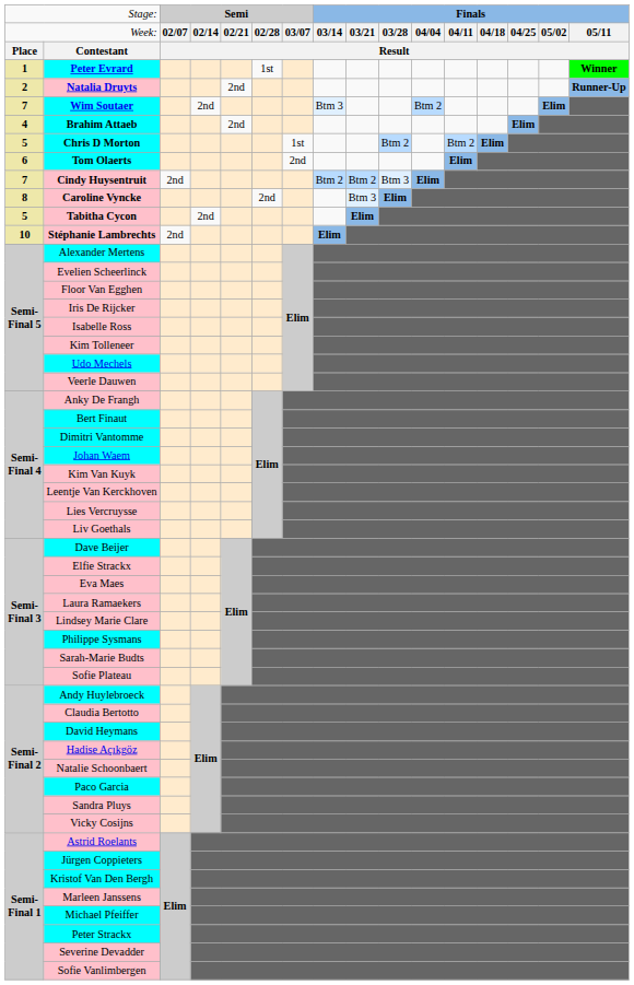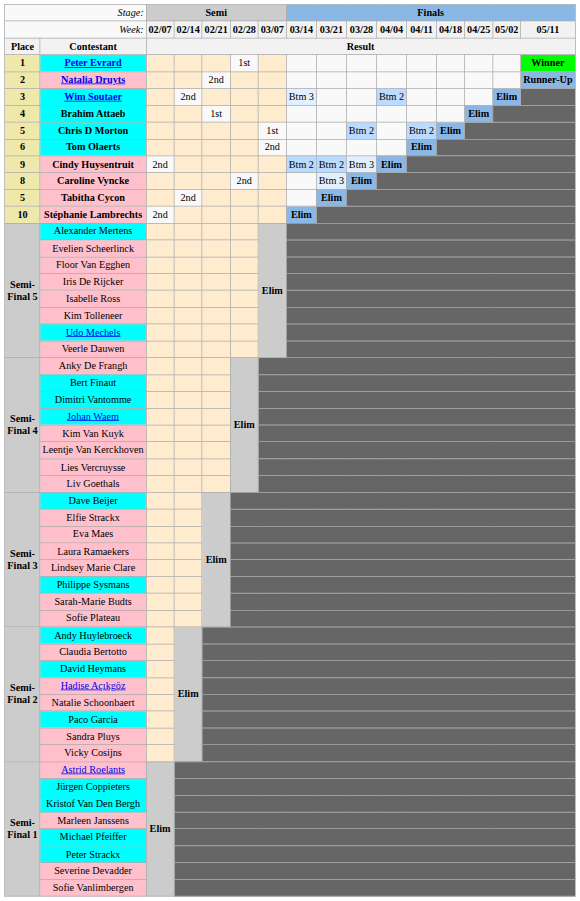 <table class="wikitable" style="margin:1em auto; text-align:center; font-size:85%">
 <tr>
 <td style = "text-align:right;" colspan="2"><em>Stage:</em></td>
 <td style = "background:#ccc;" colspan="5"><strong>Semi</strong></td>
 <td style = "background:#8ab8e6;" colspan="9"><strong>Finals</strong></td>
 </tr>
 <tr>
 <td style = "text-align:right;" colspan="2"><em>Week:</em></td>
 <th>02/07</th>
 <th>02/14</th>
 <th>02/21</th>
 <th>02/28</th>
 <th>03/07</th>
 <th>03/14</th>
 <th>03/21</th>
 <th>03/28</th>
 <th>04/04</th>
 <th>04/11</th>
 <th>04/18</th>
 <th>04/25</th>
 <th>05/02</th>
 <th>05/11</th>
 </tr>
 <tr>
 <th>Place</th>
 <th>Contestant</th>
 <th colspan="14" style="text-align:center;">Result</th>
 </tr>
 <tr>
 <td style = "text-align:center; background:palegoldenrod;"><strong>1</strong></td>
 <td style = "background:cyan;"><strong><a href='#'>Peter Evrard</a></strong></td>
 <td style = "background:#ffebcd;"></td>
 <td style = "background:#ffebcd;"></td>
 <td style = "background:#ffebcd;"></td>
 <td style = "background: palegoldenrod text-align: center;">1st</td>
 <td style = "background:#ffebcd;"></td>
 <td></td>
 <td></td>
 <td></td>
 <td></td>
 <td></td>
 <td></td>
 <td></td>
 <td></td>
 <td style = "background:Lime; text-align:center;"><strong>Winner</strong></td>
 </tr>
 <tr>
 <td style = "text-align:center; background:palegoldenrod;"><strong>2</strong></td>
 <td style = "background:pink;"><strong><a href='#'>Natalia Druyts</a></strong></td>
 <td style = "background:#ffebcd;"></td>
 <td style = "background:#ffebcd;"></td>
 <td style = "background: palegoldenrod text-align: center;">2nd</td>
 <td style = "background:#ffebcd;"></td>
 <td style = "background:#ffebcd;"></td>
 <td></td>
 <td></td>
 <td></td>
 <td></td>
 <td></td>
 <td></td>
 <td></td>
 <td></td>
 <td style = "background:#8ab8e6;"><strong>Runner-Up</strong></td>
 </tr>
 <tr>
-<td style   = "text-align:center; background:palegoldenrod;"><strong>7</strong></td>
+<td style = "text-align:center; background:palegoldenrod;"><strong>3</strong></td>
 <td style = "background:cyan;"><strong><a href='#'>Wim Soutaer</a></strong></td>
 <td style = "background:#ffebcd;"></td>
 <td style = "background: palegoldenrod text-align: center;">2nd</td>
 <td style = "background:#ffebcd;"></td>
 <td style = "background:#ffebcd;"></td>
 <td style = "background:#ffebcd;"></td>
 <td style = "background:#e0f0ff;">Btm 3</td>
 <td></td>
 <td></td>
 <td style = "background:#b8dbff;">Btm 2</td>
 <td></td>
 <td></td>
 <td></td>
 <td style = "background:#8ab8e6;"><strong>Elim</strong></td>
 <td style = "background:#666;"></td>
 </tr>
 <tr>
 <td style = "text-align:center; background:palegoldenrod;"><strong>4</strong></td>
 <td style = "background:cyan;"><strong>Brahim Attaeb</strong></td>
 <td style = "background:#ffebcd;"></td>
 <td style = "background:#ffebcd;"></td>
-<td style = "background: palegoldenrod text-align: center;">2nd</td>
+<td style = "background: palegoldenrod text-align: center;">1st</td>
 <td style = "background:#ffebcd;"></td>
 <td style = "background:#ffebcd;"></td>
 <td></td>
 <td></td>
 <td></td>
 <td></td>
 <td></td>
 <td></td>
 <td style   = "background:#8ab8e6;"><strong>Elim</strong></td>
 <td colspan = "2" style="background:#666;"></td>
 </tr>
 <tr>
 <td style = "text-align:center; background:palegoldenrod;"><strong>5</strong></td>
 <td style = "background:cyan;"><strong>Chris D Morton</strong></td>
 <td style = "background:#ffebcd;"></td>
 <td style = "background:#ffebcd;"></td>
 <td style = "background:#ffebcd;"></td>
 <td style = "background:#ffebcd;"></td>
 <td style = "background: palegoldenrod text-align: center;">1st</td>
 <td></td>
 <td></td>
 <td style = "background:#b8dbff;">Btm 2</td>
 <td></td>
 <td style   = "background:#b8dbff;">Btm 2</td>
 <td style   = "background:#8ab8e6;"><strong>Elim</strong></td>
 <td colspan = "3" style="background:#666;"></td>
 </tr>
 <tr>
 <td style = "text-align:center; background:palegoldenrod;"><strong>6</strong></td>
 <td style = "background:cyan;"><strong>Tom Olaerts</strong></td>
 <td style = "background:#ffebcd;"></td>
 <td style = "background:#ffebcd;"></td>
 <td style = "background:#ffebcd;"></td>
 <td style = "background:#ffebcd;"></td>
 <td style = "background: palegoldenrod text-align: center;">2nd</td>
 <td></td>
 <td></td>
 <td></td>
 <td></td>
 <td style   = "background:#8ab8e6;"><strong>Elim</strong></td>
 <td colspan = "4" style="background:#666;"></td>
 </tr>
 <tr>
-<td style   = "text-align:center; background:palegoldenrod;"><strong>7</strong></td>
+<td style = "text-align:center; background:palegoldenrod;"><strong>9</strong></td>
 <td style   = "background:pink;"><strong>Cindy Huysentruit</strong></td>
 <td style   = "background: palegoldenrod text-align: center;">2nd</td>
 <td style   = "background:#ffebcd;"></td>
 <td style   = "background:#ffebcd;"></td>
 <td style   = "background:#ffebcd;"></td>
 <td style   = "background:#ffebcd;"></td>
 <td style   = "background:#b8dbff;">Btm 2</td>
 <td style   = "background:#b8dbff;">Btm 2</td>
 <td style   = "background:#e0f0ff;">Btm 3</td>
 <td style   = "background:#8ab8e6;"><strong>Elim</strong></td>
 <td colspan = "6" style="background:#666;"></td>
 </tr>
 <tr>
 <td style = "text-align:center; background:palegoldenrod;"><strong>8</strong></td>
 <td style = "background:pink;"><strong>Caroline Vyncke</strong></td>
 <td style = "background:#ffebcd;"></td>
 <td style = "background:#ffebcd;"></td>
 <td style = "background:#ffebcd;"></td>
 <td style = "background: palegoldenrod text-align: center;">2nd</td>
 <td style = "background:#ffebcd;"></td>
 <td></td>
 <td style   = "background:#e0f0ff;">Btm 3</td>
 <td style   = "background:#8ab8e6;"><strong>Elim</strong></td>
 <td colspan = "8" style="background:#666;"></td>
 </tr>
 <tr>
 <td style = "text-align:center; background:palegoldenrod;"><strong>5</strong></td>
 <td style = "background:pink;"><strong>Tabitha Cycon</strong></td>
 <td style = "background:#ffebcd;"></td>
 <td style = "background: palegoldenrod text-align: center;">2nd</td>
 <td style = "background:#ffebcd;"></td>
 <td style = "background:#ffebcd;"></td>
 <td style = "background:#ffebcd;"></td>
 <td></td>
 <td style   = "background:#8ab8e6;"><strong>Elim</strong></td>
 <td colspan = "7" style="background:#666;"></td>
 </tr>
 <tr>
 <td style   = "text-align:center; background:palegoldenrod;"><strong>10</strong></td>
 <td style   = "background:pink;"><strong>Stéphanie Lambrechts</strong></td>
 <td style   = "background: palegoldenrod text-align: center;">2nd</td>
 <td style   = "background:#ffebcd;"></td>
 <td style   = "background:#ffebcd;"></td>
 <td style   = "background:#ffebcd;"></td>
 <td style   = "background:#ffebcd;"></td>
 <td style   = "background:#8ab8e6;"><strong>Elim</strong></td>
 <td colspan = "9" style="background:#666;"></td>
 </tr>
 <tr>
 <td style   = "background:#ccc; text-align:center;" rowspan="8"><strong>Semi-<br>Final 5</strong></td>
 <td style   = "background:cyan;">Alexander Mertens</td>
 <td style   = "background:#ffebcd;"></td>
 <td style   = "background:#ffebcd;"></td>
 <td style   = "background:#ffebcd;"></td>
 <td style   = "background:#ffebcd;"></td>
 <td style   = "background:#ccc;" rowspan="8"><strong>Elim</strong></td>
 <td colspan = "9" style="background:#666;"></td>
 </tr>
 <tr>
 <td style   = "background:pink;">Evelien Scheerlinck</td>
 <td style   = "background:#ffebcd;"></td>
 <td style   = "background:#ffebcd;"></td>
 <td style   = "background:#ffebcd;"></td>
 <td style   = "background:#ffebcd;"></td>
 <td colspan = "9" style="background:#666;"></td>
 </tr>
 <tr>
 <td style   = "background:pink;">Floor Van Egghen</td>
 <td style   = "background:#ffebcd;"></td>
 <td style   = "background:#ffebcd;"></td>
 <td style   = "background:#ffebcd;"></td>
 <td style   = "background:#ffebcd;"></td>
 <td colspan = "9" style="background:#666;"></td>
 </tr>
 <tr>
 <td style   = "background:pink;">Iris De Rijcker</td>
 <td style   = "background:#ffebcd;"></td>
 <td style   = "background:#ffebcd;"></td>
 <td style   = "background:#ffebcd;"></td>
 <td style   = "background:#ffebcd;"></td>
 <td colspan = "9" style="background:#666;"></td>
 </tr>
 <tr>
 <td style   = "background:pink;">Isabelle Ross</td>
 <td style   = "background:#ffebcd;"></td>
 <td style   = "background:#ffebcd;"></td>
 <td style   = "background:#ffebcd;"></td>
 <td style   = "background:#ffebcd;"></td>
 <td colspan = "9" style="background:#666;"></td>
 </tr>
 <tr>
 <td style   = "background:pink;">Kim Tolleneer</td>
 <td style   = "background:#ffebcd;"></td>
 <td style   = "background:#ffebcd;"></td>
 <td style   = "background:#ffebcd;"></td>
 <td style   = "background:#ffebcd;"></td>
 <td colspan = "9" style="background:#666;"></td>
 </tr>
 <tr>
 <td style   = "background:cyan;"><a href='#'>Udo Mechels</a></td>
 <td style   = "background:#ffebcd;"></td>
 <td style   = "background:#ffebcd;"></td>
 <td style   = "background:#ffebcd;"></td>
 <td style   = "background:#ffebcd;"></td>
 <td colspan = "9" style="background:#666;"></td>
 </tr>
 <tr>
 <td style   = "background:pink;">Veerle Dauwen</td>
 <td style   = "background:#ffebcd;"></td>
 <td style   = "background:#ffebcd;"></td>
 <td style   = "background:#ffebcd;"></td>
 <td style   = "background:#ffebcd;"></td>
 <td colspan = "9" style="background:#666;"></td>
 </tr>
 <tr>
 <td style   = "background:#ccc; text-align:center;" rowspan="8"><strong>Semi-<br>Final 4</strong></td>
 <td style   = "background:pink;">Anky De Frangh</td>
 <td style   = "background:#ffebcd;"></td>
 <td style   = "background:#ffebcd;"></td>
 <td style   = "background:#ffebcd;"></td>
 <td style   = "background:#ccc;" rowspan="8"><strong>Elim</strong></td>
 <td colspan = "11" style="background:#666;"></td>
 </tr>
 <tr>
 <td style   = "background:cyan;">Bert Finaut</td>
 <td style   = "background:#ffebcd;"></td>
 <td style   = "background:#ffebcd;"></td>
 <td style   = "background:#ffebcd;"></td>
 <td colspan = "11" style="background:#666;"></td>
 </tr>
 <tr>
 <td style   = "background:cyan;">Dimitri Vantomme</td>
 <td style   = "background:#ffebcd;"></td>
 <td style   = "background:#ffebcd;"></td>
 <td style   = "background:#ffebcd;"></td>
 <td colspan = "11" style="background:#666;"></td>
 </tr>
 <tr>
 <td style   = "background:cyan;"><a href='#'>Johan Waem</a></td>
 <td style   = "background:#ffebcd;"></td>
 <td style   = "background:#ffebcd;"></td>
 <td style   = "background:#ffebcd;"></td>
 <td colspan = "11" style="background:#666;"></td>
 </tr>
 <tr>
 <td style   = "background:pink;">Kim Van Kuyk</td>
 <td style   = "background:#ffebcd;"></td>
 <td style   = "background:#ffebcd;"></td>
 <td style   = "background:#ffebcd;"></td>
 <td colspan = "11" style="background:#666;"></td>
 </tr>
 <tr>
 <td style   = "background:pink;">Leentje Van Kerckhoven</td>
 <td style   = "background:#ffebcd;"></td>
 <td style   = "background:#ffebcd;"></td>
 <td style   = "background:#ffebcd;"></td>
 <td colspan = "11" style="background:#666;"></td>
 </tr>
 <tr>
 <td style   = "background:pink;">Lies Vercruysse</td>
 <td style   = "background:#ffebcd;"></td>
 <td style   = "background:#ffebcd;"></td>
 <td style   = "background:#ffebcd;"></td>
 <td colspan = "11" style="background:#666;"></td>
 </tr>
 <tr>
 <td style   = "background:pink;">Liv Goethals</td>
 <td style   = "background:#ffebcd;"></td>
 <td style   = "background:#ffebcd;"></td>
 <td style   = "background:#ffebcd;"></td>
 <td colspan = "11" style="background:#666;"></td>
 </tr>
 <tr>
 <td style   = "background:#ccc; text-align:center;" rowspan="8"><strong>Semi-<br>Final 3</strong></td>
 <td style   = "background:cyan;">Dave Beijer</td>
 <td style   = "background:#ffebcd;"></td>
 <td style   = "background:#ffebcd;"></td>
 <td style   = "background:#ccc;" rowspan="8"><strong>Elim</strong></td>
 <td colspan = "12" style="background:#666;"></td>
 </tr>
 <tr>
 <td style   = "background:pink;">Elfie Strackx</td>
 <td style   = "background:#ffebcd;"></td>
 <td style   = "background:#ffebcd;"></td>
 <td colspan = "12" style="background:#666;"></td>
 </tr>
 <tr>
 <td style   = "background:pink;">Eva Maes</td>
 <td style   = "background:#ffebcd;"></td>
 <td style   = "background:#ffebcd;"></td>
 <td colspan = "12" style="background:#666;"></td>
 </tr>
 <tr>
 <td style   = "background:pink;">Laura Ramaekers</td>
 <td style   = "background:#ffebcd;"></td>
 <td style   = "background:#ffebcd;"></td>
 <td colspan = "12" style="background:#666;"></td>
 </tr>
 <tr>
 <td style   = "background:pink;">Lindsey Marie Clare</td>
 <td style   = "background:#ffebcd;"></td>
 <td style   = "background:#ffebcd;"></td>
 <td colspan = "12" style="background:#666;"></td>
 </tr>
 <tr>
 <td style   = "background:cyan;">Philippe Sysmans</td>
 <td style   = "background:#ffebcd;"></td>
 <td style   = "background:#ffebcd;"></td>
 <td colspan = "12" style="background:#666;"></td>
 </tr>
 <tr>
 <td style   = "background:pink;">Sarah-Marie Budts</td>
 <td style   = "background:#ffebcd;"></td>
 <td style   = "background:#ffebcd;"></td>
 <td colspan = "12" style="background:#666;"></td>
 </tr>
 <tr>
 <td style   = "background:pink;">Sofie Plateau</td>
 <td style   = "background:#ffebcd;"></td>
 <td style   = "background:#ffebcd;"></td>
 <td colspan = "12" style="background:#666;"></td>
 </tr>
 <tr>
 <td style   = "background:#ccc; text-align:center;" rowspan="8"><strong>Semi-<br>Final 2</strong></td>
 <td style   = "background:cyan;">Andy Huylebroeck</td>
 <td style   = "background:#ffebcd;"></td>
 <td style   = "background:#ccc;" rowspan="8"><strong>Elim</strong></td>
 <td colspan = "12" style="background:#666;"></td>
 </tr>
 <tr>
 <td style   = "background:pink;">Claudia Bertotto</td>
 <td style   = "background:#ffebcd;"></td>
 <td colspan = "12" style="background:#666;"></td>
 </tr>
 <tr>
 <td style   = "background:cyan;">David Heymans</td>
 <td style   = "background:#ffebcd;"></td>
 <td colspan = "12" style="background:#666;"></td>
 </tr>
 <tr>
 <td style   = "background:pink;"><a href='#'>Hadise Açıkgöz</a></td>
 <td style   = "background:#ffebcd;"></td>
 <td colspan = "12" style="background:#666;"></td>
 </tr>
 <tr>
 <td style   = "background:pink;">Natalie Schoonbaert</td>
 <td style   = "background:#ffebcd;"></td>
 <td colspan = "12" style="background:#666;"></td>
 </tr>
 <tr>
 <td style   = "background:cyan;">Paco Garcia</td>
 <td style   = "background:#ffebcd;"></td>
 <td colspan = "12" style="background:#666;"></td>
 </tr>
 <tr>
 <td style   = "background:pink;">Sandra Pluys</td>
 <td style   = "background:#ffebcd;"></td>
 <td colspan = "12" style="background:#666;"></td>
 </tr>
 <tr>
 <td style   = "background:pink;">Vicky Cosijns</td>
 <td style   = "background:#ffebcd;"></td>
 <td colspan = "12" style="background:#666;"></td>
 </tr>
 <tr>
 <td style   = "background:#ccc; text-align:center;" rowspan="8"><strong>Semi-<br>Final 1</strong></td>
 <td style   = "background:pink;"><a href='#'>Astrid Roelants</a></td>
 <td style   = "background:#ccc;" rowspan="8"><strong>Elim</strong></td>
 <td colspan = "13" style="background:#666;"></td>
 </tr>
 <tr>
 <td style   = "background:cyan;">Jürgen Coppieters</td>
 <td colspan = "13" style="background:#666;"></td>
 </tr>
 <tr>
 <td style   = "background:cyan;">Kristof Van Den Bergh</td>
 <td colspan = "13" style="background:#666;"></td>
 </tr>
 <tr>
 <td style   = "background:pink;">Marleen Janssens</td>
 <td colspan = "13" style="background:#666;"></td>
 </tr>
 <tr>
 <td style   = "background:cyan;">Michael Pfeiffer</td>
 <td colspan = "13" style="background:#666;"></td>
 </tr>
 <tr>
 <td style   = "background:cyan;">Peter Strackx</td>
 <td colspan = "13" style="background:#666;"></td>
 </tr>
 <tr>
 <td style   = "background:pink;">Severine Devadder</td>
 <td colspan = "13" style="background:#666;"></td>
 </tr>
 <tr>
 <td style   = "background:pink;">Sofie Vanlimbergen</td>
 <td colspan = "13" style="background:#666;"></td>
 </tr>
 </table>
